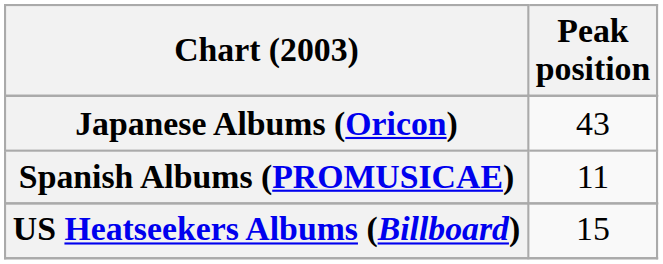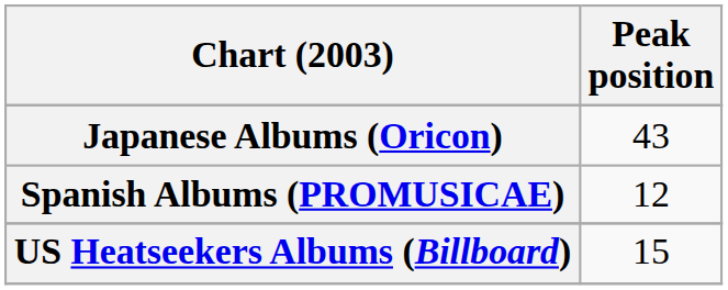 <table class="wikitable sortable plainrowheaders" style="text-align:center;">
 <tr>
 <th>Chart (2003)</th>
 <th>Peak<br>position</th>
 </tr>
 <tr>
 </tr>
 <tr>
 </tr>
 <tr>
 </tr>
 <tr>
 </tr>
 <tr>
 </tr>
 <tr>
 </tr>
 <tr>
 <th scope="row">Japanese Albums (<a href='#'>Oricon</a>)</th>
 <td>43</td>
 </tr>
 <tr>
 <th scope="row">Spanish Albums (<a href='#'>PROMUSICAE</a>)</th>
-<td>11</td>
+<td>12</td>
 </tr>
 <tr>
 </tr>
 <tr>
 </tr>
 <tr>
 <th scope="row">US <a href='#'>Heatseekers Albums</a> (<em><a href='#'>Billboard</a></em>)</th>
 <td>15</td>
 </tr>
 <tr>
 </tr>
 </table>
